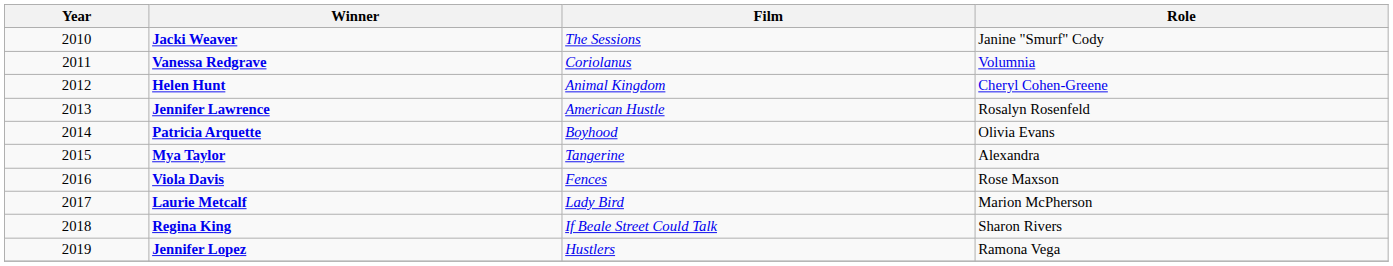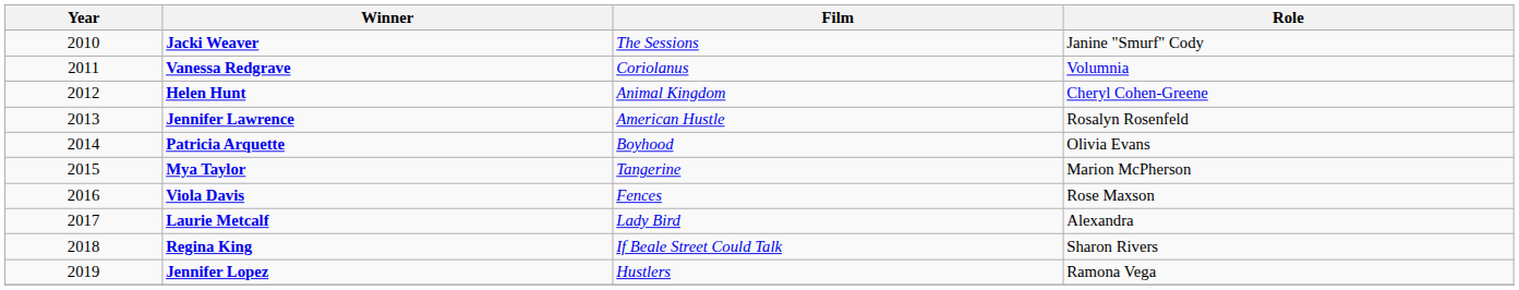 <table class="wikitable" width="95%" cellpadding="5">
 <tr>
 <th width="100"><strong>Year</strong></th>
 <th width="300"><strong>Winner</strong></th>
 <th width="300"><strong>Film</strong></th>
 <th width="300"><strong>Role</strong></th>
 </tr>
 <tr>
 <td style="text-align:center;">2010</td>
 <td><strong><a href='#'>Jacki Weaver</a></strong></td>
 <td><em><a href='#'>The Sessions</a></em></td>
 <td>Janine "Smurf" Cody</td>
 </tr>
 <tr>
 <td style="text-align:center;">2011</td>
 <td><strong><a href='#'>Vanessa Redgrave</a></strong></td>
 <td><em><a href='#'>Coriolanus</a></em></td>
 <td><a href='#'>Volumnia</a></td>
 </tr>
 <tr>
 <td style="text-align:center;">2012</td>
 <td><strong><a href='#'>Helen Hunt</a></strong></td>
 <td><em><a href='#'>Animal Kingdom</a></em></td>
 <td><a href='#'>Cheryl Cohen-Greene</a></td>
 </tr>
 <tr>
 <td style="text-align:center;">2013</td>
 <td><strong><a href='#'>Jennifer Lawrence</a></strong></td>
 <td><em><a href='#'>American Hustle</a></em></td>
 <td>Rosalyn Rosenfeld</td>
 </tr>
 <tr>
 <td style="text-align:center;">2014</td>
 <td><strong><a href='#'>Patricia Arquette</a></strong></td>
 <td><em><a href='#'>Boyhood</a></em></td>
 <td>Olivia Evans</td>
 </tr>
 <tr>
 <td style="text-align:center;">2015</td>
 <td><strong><a href='#'>Mya Taylor</a></strong></td>
 <td><em><a href='#'>Tangerine</a></em></td>
-<td>Alexandra</td>
+<td>Marion McPherson</td>
 </tr>
 <tr>
 <td style="text-align:center;">2016</td>
 <td><strong><a href='#'>Viola Davis</a></strong></td>
 <td><em><a href='#'>Fences</a></em></td>
 <td>Rose Maxson</td>
 </tr>
 <tr>
 <td style="text-align:center;">2017</td>
 <td><strong><a href='#'>Laurie Metcalf</a></strong></td>
 <td><em><a href='#'>Lady Bird</a></em></td>
-<td>Marion McPherson</td>
+<td>Alexandra</td>
 </tr>
 <tr>
 <td style="text-align:center;">2018</td>
 <td><strong><a href='#'>Regina King</a></strong></td>
 <td><em><a href='#'>If Beale Street Could Talk</a></em></td>
 <td>Sharon Rivers</td>
 </tr>
 <tr>
 <td style="text-align:center;">2019</td>
 <td><strong><a href='#'>Jennifer Lopez</a></strong></td>
 <td><em><a href='#'>Hustlers</a></em></td>
 <td>Ramona Vega</td>
 </tr>
 <tr>
 </tr>
 </table>
